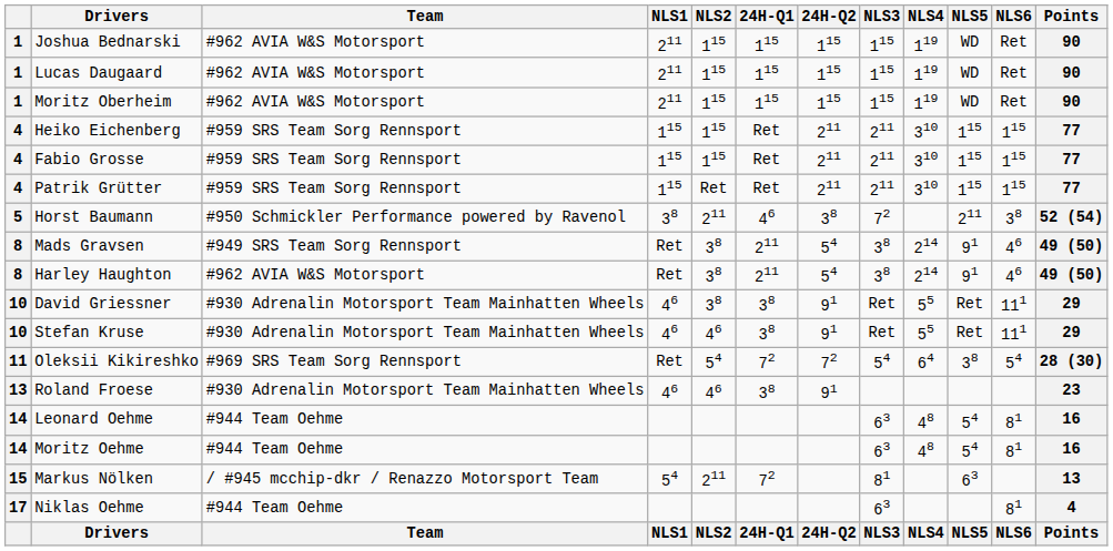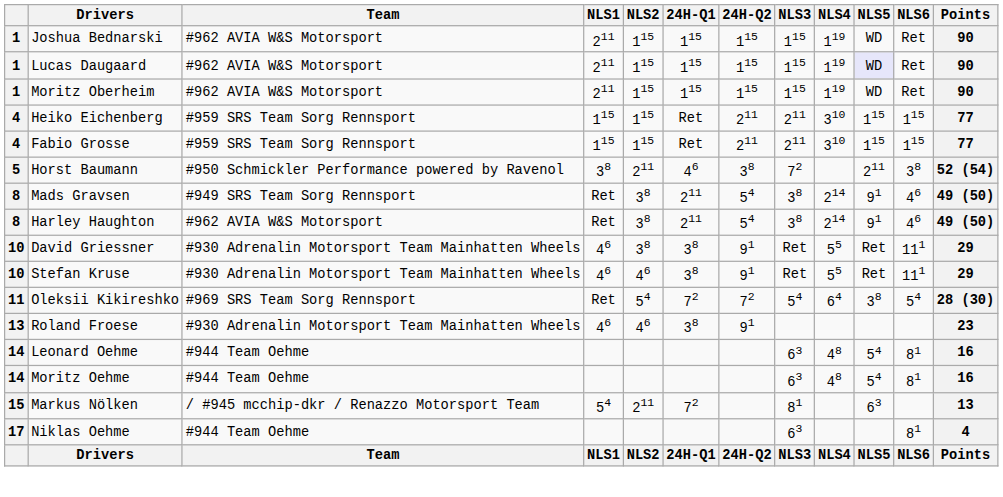 <table class="wikitable" style="font-size:85%; text-align:center;">
 <tr>
 <th></th>
 <th>Drivers</th>
 <th>Team</th>
 <th>NLS1</th>
 <th>NLS2</th>
 <th>24H-Q1</th>
 <th>24H-Q2</th>
 <th>NLS3</th>
 <th>NLS4</th>
 <th>NLS5</th>
 <th>NLS6</th>
 <th>Points</th>
 </tr>
 <tr>
 <th>1</th>
 <td align="left"> Joshua Bednarski</td>
 <td align="left"> #962 AVIA W&S Motorsport</td>
 <td> 2<sup>11</sup></td>
 <td> 1<sup>15</sup></td>
 <td> 1<sup>15</sup></td>
 <td> 1<sup>15</sup></td>
 <td> 1<sup>15</sup></td>
 <td> 1<sup>19</sup></td>
 <td> WD</td>
 <td> Ret</td>
 <th>90</th>
 </tr>
 <tr>
 <th>1</th>
 <td align="left"> Lucas Daugaard</td>
 <td align="left"> #962 AVIA W&S Motorsport</td>
 <td> 2<sup>11</sup></td>
 <td> 1<sup>15</sup></td>
 <td> 1<sup>15</sup></td>
 <td> 1<sup>15</sup></td>
 <td> 1<sup>15</sup></td>
 <td> 1<sup>19</sup></td>
-<td> WD</td>
+<td style="background: lavender;"> WD</td>
 <td> Ret</td>
 <th>90</th>
 </tr>
 <tr>
 <th>1</th>
 <td align="left"> Moritz Oberheim</td>
 <td align="left"> #962 AVIA W&S Motorsport</td>
 <td> 2<sup>11</sup></td>
 <td> 1<sup>15</sup></td>
 <td> 1<sup>15</sup></td>
 <td> 1<sup>15</sup></td>
 <td> 1<sup>15</sup></td>
 <td> 1<sup>19</sup></td>
 <td> WD</td>
 <td> Ret</td>
 <th>90</th>
 </tr>
 <tr>
 <th>4</th>
 <td align="left"> Heiko Eichenberg</td>
 <td align="left"> #959 SRS Team Sorg Rennsport</td>
 <td> 1<sup>15</sup></td>
 <td> 1<sup>15</sup></td>
 <td> Ret</td>
 <td> 2<sup>11</sup></td>
 <td> 2<sup>11</sup></td>
 <td> 3<sup>10</sup></td>
 <td> 1<sup>15</sup></td>
 <td> 1<sup>15</sup></td>
 <th>77</th>
 </tr>
 <tr>
 <th>4</th>
 <td align="left"> Fabio Grosse</td>
 <td align="left"> #959 SRS Team Sorg Rennsport</td>
 <td> 1<sup>15</sup></td>
 <td> 1<sup>15</sup></td>
-<td> Ret</td>
-<td> 2<sup>11</sup></td>
-<td> 2<sup>11</sup></td>
-<td> 3<sup>10</sup></td>
-<td> 1<sup>15</sup></td>
-<td> 1<sup>15</sup></td>
-<th>77</th>
-</tr>
-<tr>
-<th>4</th>
-<td align="left"> Patrik Grütter</td>
-<td align="left"> #959 SRS Team Sorg Rennsport</td>
-<td> 1<sup>15</sup></td>
-<td> Ret</td>
 <td> Ret</td>
 <td> 2<sup>11</sup></td>
 <td> 2<sup>11</sup></td>
 <td> 3<sup>10</sup></td>
 <td> 1<sup>15</sup></td>
 <td> 1<sup>15</sup></td>
 <th>77</th>
 </tr>
 <tr>
 <th>5</th>
 <td align="left"> Horst Baumann</td>
 <td align="left"> #950 Schmickler Performance powered by Ravenol</td>
 <td> 3<sup>8</sup></td>
 <td> 2<sup>11</sup></td>
 <td> 4<sup>6</sup></td>
 <td> 3<sup>8</sup></td>
 <td> 7<sup>2</sup></td>
 <td></td>
 <td> 2<sup>11</sup></td>
 <td> 3<sup>8</sup></td>
 <th>52 (54)</th>
 </tr>
 <tr>
 <th>8</th>
 <td align="left"> Mads Gravsen</td>
 <td align="left"> #949 SRS Team Sorg Rennsport</td>
 <td> Ret</td>
 <td> 3<sup>8</sup></td>
 <td> 2<sup>11</sup></td>
 <td> 5<sup>4</sup></td>
 <td> 3<sup>8</sup></td>
 <td> 2<sup>14</sup></td>
 <td> 9<sup>1</sup></td>
 <td> 4<sup>6</sup></td>
 <th>49 (50)</th>
 </tr>
 <tr>
 <th>8</th>
 <td align="left"> Harley Haughton</td>
 <td align="left"> #962 AVIA W&S Motorsport</td>
 <td> Ret</td>
 <td> 3<sup>8</sup></td>
 <td> 2<sup>11</sup></td>
 <td> 5<sup>4</sup></td>
 <td> 3<sup>8</sup></td>
 <td> 2<sup>14</sup></td>
 <td> 9<sup>1</sup></td>
 <td> 4<sup>6</sup></td>
 <th>49 (50)</th>
 </tr>
 <tr>
 <th>10</th>
 <td align="left"> David Griessner</td>
 <td align="left"> #930 Adrenalin Motorsport Team Mainhatten Wheels</td>
 <td> 4<sup>6</sup></td>
 <td> 3<sup>8</sup></td>
 <td> 3<sup>8</sup></td>
 <td> 9<sup>1</sup></td>
 <td> Ret</td>
 <td> 5<sup>5</sup></td>
 <td> Ret</td>
 <td> 11<sup>1</sup></td>
 <th>29</th>
 </tr>
 <tr>
 <th>10</th>
 <td align="left"> Stefan Kruse</td>
 <td align="left"> #930 Adrenalin Motorsport Team Mainhatten Wheels</td>
 <td> 4<sup>6</sup></td>
 <td> 4<sup>6</sup></td>
 <td> 3<sup>8</sup></td>
 <td> 9<sup>1</sup></td>
 <td> Ret</td>
 <td> 5<sup>5</sup></td>
 <td> Ret</td>
 <td> 11<sup>1</sup></td>
 <th>29</th>
 </tr>
 <tr>
 <th>11</th>
 <td align="left"> Oleksii Kikireshko</td>
 <td align="left"> #969 SRS Team Sorg Rennsport</td>
 <td> Ret</td>
 <td> 5<sup>4</sup></td>
 <td> 7<sup>2</sup></td>
 <td> 7<sup>2</sup></td>
 <td> 5<sup>4</sup></td>
 <td> 6<sup>4</sup></td>
 <td> 3<sup>8</sup></td>
 <td> 5<sup>4</sup></td>
 <th>28 (30)</th>
 </tr>
 <tr>
 <th>13</th>
 <td align="left"> Roland Froese</td>
 <td align="left"> #930 Adrenalin Motorsport Team Mainhatten Wheels</td>
 <td> 4<sup>6</sup></td>
 <td> 4<sup>6</sup></td>
 <td> 3<sup>8</sup></td>
 <td> 9<sup>1</sup></td>
 <td></td>
 <td></td>
 <td></td>
 <td></td>
 <th>23</th>
 </tr>
 <tr>
 <th>14</th>
 <td align="left"> Leonard Oehme</td>
 <td align="left"> #944 Team Oehme</td>
 <td></td>
 <td></td>
 <td></td>
 <td></td>
 <td> 6<sup>3</sup></td>
 <td> 4<sup>8</sup></td>
 <td> 5<sup>4</sup></td>
 <td> 8<sup>1</sup></td>
 <th>16</th>
 </tr>
 <tr>
 <th>14</th>
 <td align="left"> Moritz Oehme</td>
 <td align="left"> #944 Team Oehme</td>
 <td></td>
 <td></td>
 <td></td>
 <td></td>
 <td> 6<sup>3</sup></td>
 <td> 4<sup>8</sup></td>
 <td> 5<sup>4</sup></td>
 <td> 8<sup>1</sup></td>
 <th>16</th>
 </tr>
 <tr>
 <th>15</th>
 <td align="left"> Markus Nölken</td>
 <td align="left">/ #945 mcchip-dkr / Renazzo Motorsport Team</td>
 <td> 5<sup>4</sup></td>
 <td> 2<sup>11</sup></td>
 <td> 7<sup>2</sup></td>
 <td></td>
 <td> 8<sup>1</sup></td>
 <td></td>
 <td> 6<sup>3</sup></td>
 <td></td>
 <th>13</th>
 </tr>
 <tr>
 <th>17</th>
 <td align="left"> Niklas Oehme</td>
 <td align="left"> #944 Team Oehme</td>
 <td></td>
 <td></td>
 <td></td>
 <td></td>
 <td> 6<sup>3</sup></td>
 <td></td>
 <td></td>
 <td> 8<sup>1</sup></td>
 <th>4</th>
 </tr>
 <tr>
 <th></th>
 <th>Drivers</th>
 <th>Team</th>
 <th>NLS1</th>
 <th>NLS2</th>
 <th>24H-Q1</th>
 <th>24H-Q2</th>
 <th>NLS3</th>
 <th>NLS4</th>
 <th>NLS5</th>
 <th>NLS6</th>
 <th>Points</th>
 </tr>
 </table>
